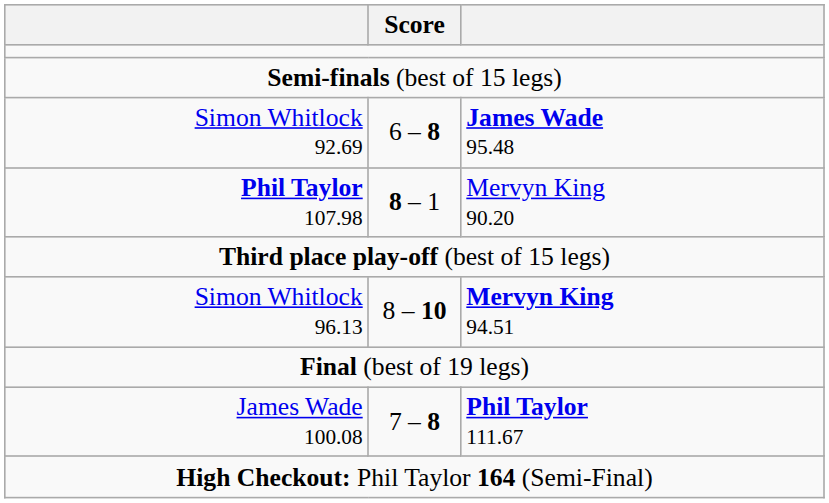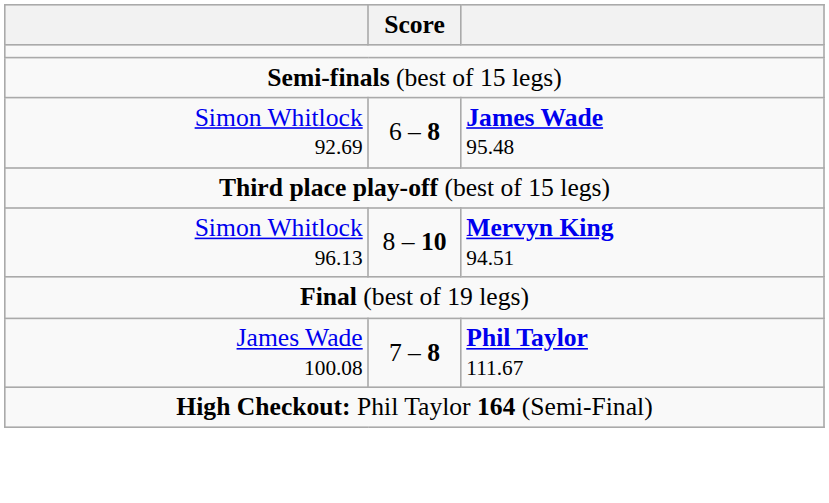 <table class=wikitable style="text-align:center">
 <tr>
 <th width=220></th>
 <th width=50>Score</th>
 <th width=220></th>
 </tr>
 <tr align=center>
 <td colspan="3"></td>
 </tr>
 <tr align=center>
 <td colspan="3"><strong>Semi-finals</strong> (best of 15 legs)</td>
 </tr>
 <tr align=left>
 <td align=right><a href='#'>Simon Whitlock</a>  <br> <small><span>92.69</span></small></td>
 <td align=center>6 – <strong>8</strong></td>
 <td> <strong><a href='#'>James Wade</a></strong> <br> <small><span>95.48</span></small></td>
-</tr>
-<tr align=left>
-<td align=right><strong><a href='#'>Phil Taylor</a></strong>  <br> <small><span>107.98</span></small></td>
-<td align=center><strong>8</strong> – 1</td>
-<td> <a href='#'>Mervyn King</a> <br> <small><span>90.20</span></small></td>
 </tr>
 <tr align=center>
 <td colspan="3"><strong>Third place play-off</strong> (best of 15 legs)</td>
 </tr>
 <tr align=left>
 <td align=right><a href='#'>Simon Whitlock</a>  <br> <small><span>96.13</span></small></td>
 <td align=center>8 – <strong>10</strong></td>
 <td> <strong><a href='#'>Mervyn King</a></strong> <br> <small><span>94.51</span></small></td>
 </tr>
 <tr align=center>
 <td colspan="3"><strong>Final</strong> (best of 19 legs)</td>
 </tr>
 <tr align=left>
 <td align=right><a href='#'>James Wade</a>  <br> <small><span>100.08</span></small></td>
 <td align=center>7 – <strong>8</strong></td>
 <td> <strong><a href='#'>Phil Taylor</a></strong> <br> <small><span>111.67</span></small></td>
 </tr>
 <tr align=center>
 <td colspan="3"><strong>High Checkout:</strong> Phil Taylor <strong>164</strong> (Semi-Final)</td>
 </tr>
 </table>
